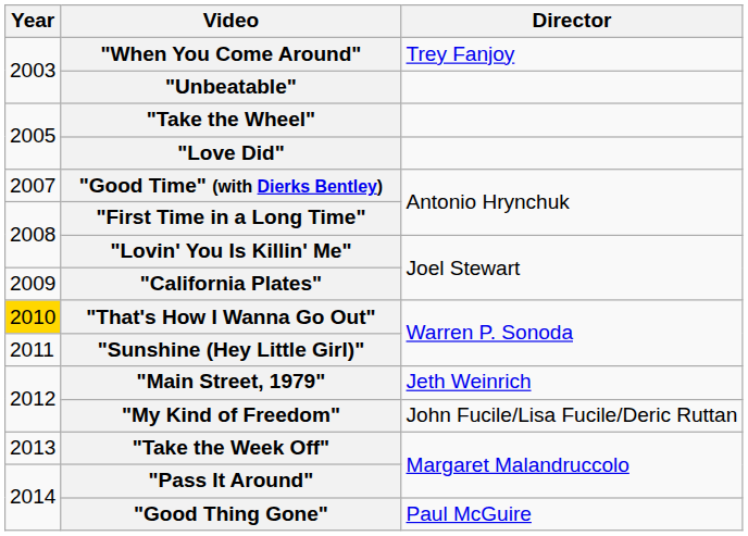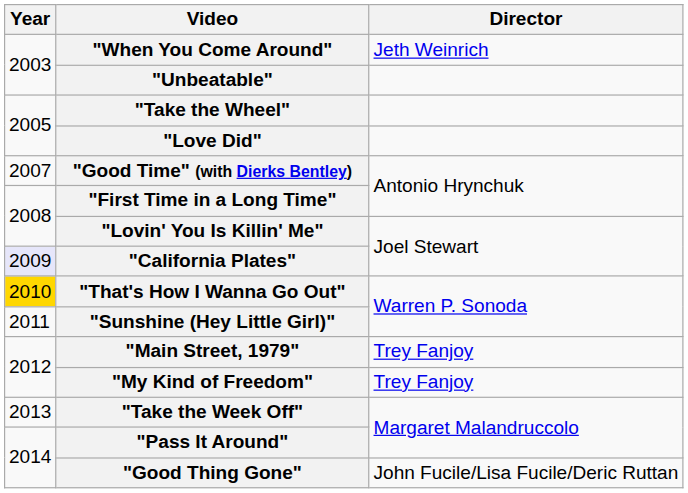 <table class="wikitable plainrowheaders">
 <tr>
 <th>Year</th>
 <th style="width:16em;">Video</th>
 <th>Director</th>
 </tr>
 <tr>
 <td rowspan="2">2003</td>
 <th scope="row">"When You Come Around"</th>
-<td><a href='#'>Trey Fanjoy</a></td>
+<td><a href='#'>Jeth Weinrich</a></td>
 </tr>
 <tr>
 <th scope="row">"Unbeatable"</th>
 <td></td>
 </tr>
 <tr>
 <td rowspan="2">2005</td>
 <th scope="row">"Take the Wheel"</th>
 <td></td>
 </tr>
 <tr>
 <th scope="row">"Love Did"</th>
 <td></td>
 </tr>
 <tr>
 <td>2007</td>
 <th scope="row">"Good Time" <small>(with <a href='#'>Dierks Bentley</a>)</small></th>
 <td rowspan="2">Antonio Hrynchuk</td>
 </tr>
 <tr>
 <td rowspan="2">2008</td>
 <th scope="row">"First Time in a Long Time"</th>
 </tr>
 <tr>
 <th scope="row">"Lovin' You Is Killin' Me"</th>
 <td rowspan="2">Joel Stewart</td>
 </tr>
 <tr>
-<td>2009</td>
+<td style="background: lavender;">2009</td>
 <th scope="row">"California Plates"</th>
 </tr>
 <tr>
 <td style="background: gold;">2010</td>
 <th scope="row">"That's How I Wanna Go Out"</th>
 <td rowspan="2"><a href='#'>Warren P. Sonoda</a></td>
 </tr>
 <tr>
 <td>2011</td>
 <th scope="row">"Sunshine (Hey Little Girl)"</th>
 </tr>
 <tr>
 <td rowspan="2">2012</td>
 <th scope="row">"Main Street, 1979"</th>
-<td><a href='#'>Jeth Weinrich</a></td>
+<td><a href='#'>Trey Fanjoy</a></td>
 </tr>
 <tr>
 <th scope="row">"My Kind of Freedom"</th>
-<td>John Fucile/Lisa Fucile/Deric Ruttan</td>
+<td><a href='#'>Trey Fanjoy</a></td>
 </tr>
 <tr>
 <td>2013</td>
 <th scope="row">"Take the Week Off"</th>
 <td rowspan="2"><a href='#'>Margaret Malandruccolo</a></td>
 </tr>
 <tr>
 <td rowspan="2">2014</td>
 <th scope="row">"Pass It Around"</th>
 </tr>
 <tr>
 <th scope="row">"Good Thing Gone"</th>
-<td><a href='#'>Paul McGuire</a></td>
+<td>John Fucile/Lisa Fucile/Deric Ruttan</td>
 </tr>
 </table>
